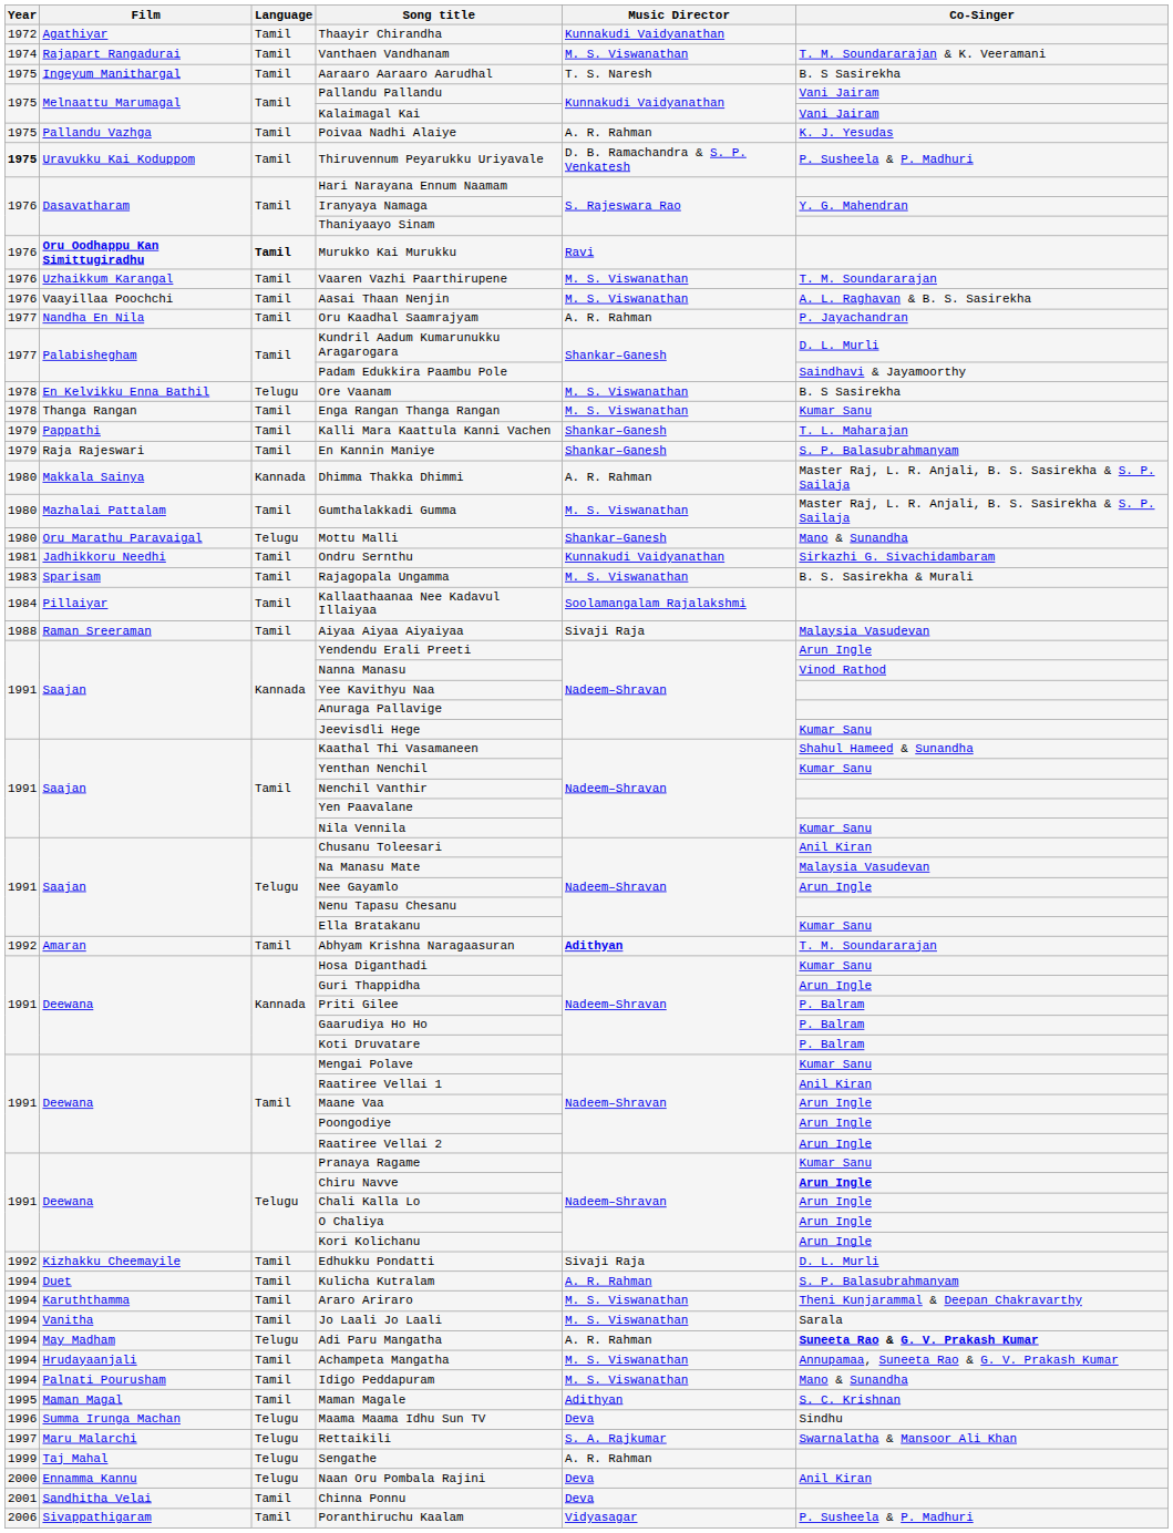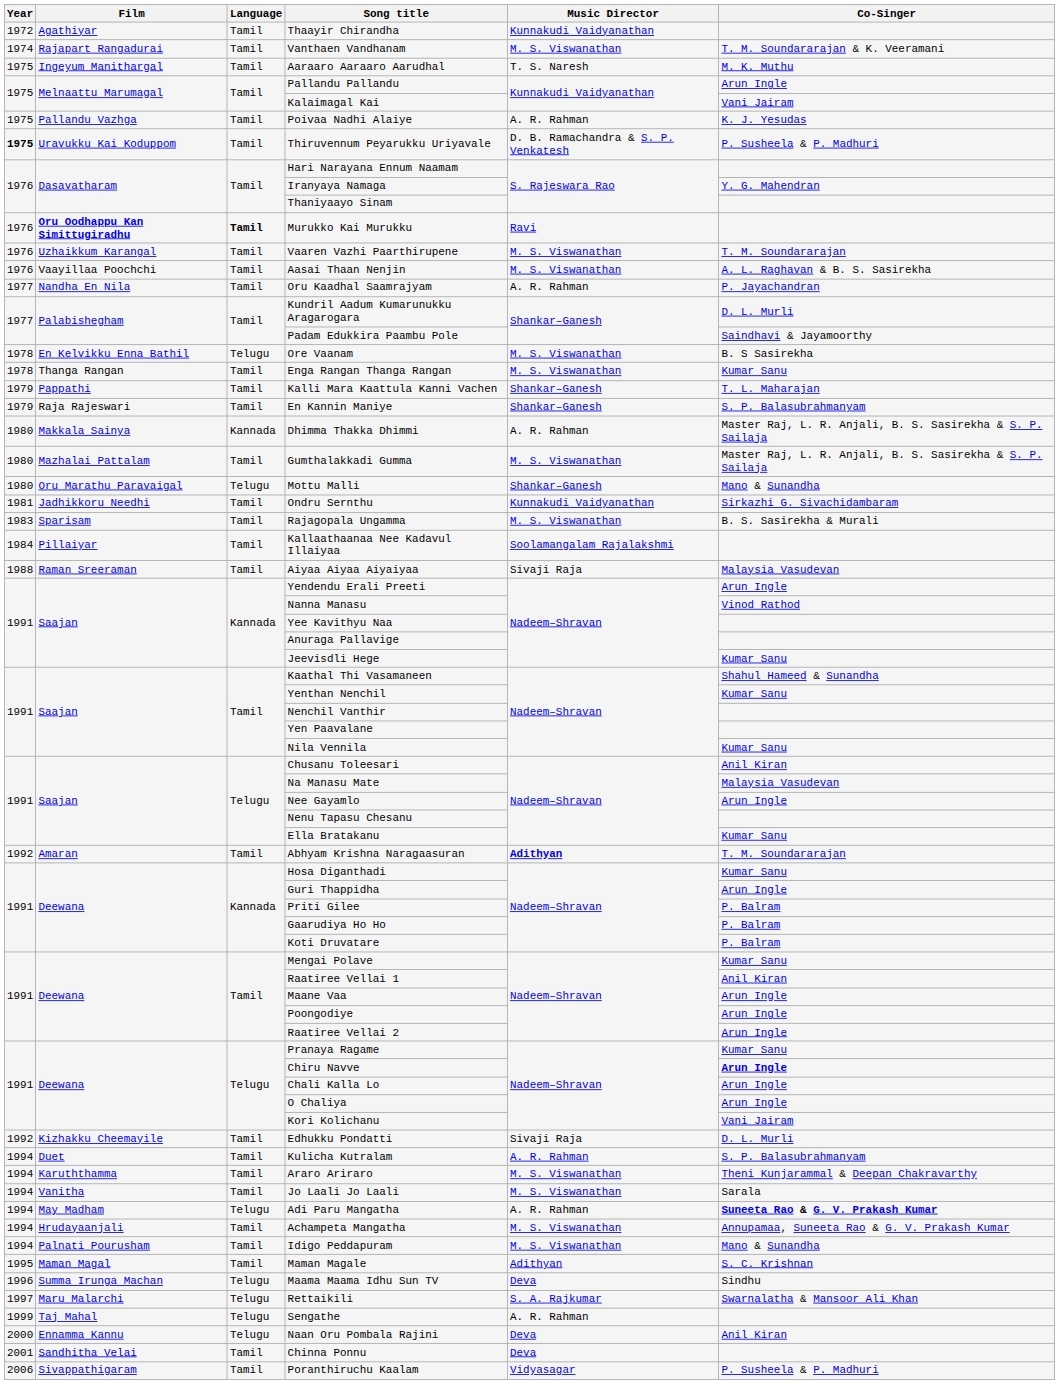 <table class="wikitable sortable" style="background:#f5f5f5;">
 <tr>
 <th>Year</th>
 <th>Film</th>
 <th>Language</th>
 <th>Song title</th>
 <th>Music Director</th>
 <th>Co-Singer</th>
 </tr>
 <tr>
 <td>1972</td>
 <td><a href='#'>Agathiyar</a></td>
 <td>Tamil</td>
 <td>Thaayir Chirandha</td>
 <td><a href='#'>Kunnakudi Vaidyanathan</a></td>
 <td></td>
 </tr>
 <tr>
 <td>1974</td>
 <td><a href='#'>Rajapart Rangadurai</a></td>
 <td>Tamil</td>
 <td>Vanthaen Vandhanam</td>
 <td><a href='#'>M. S. Viswanathan</a></td>
 <td><a href='#'>T. M. Soundararajan</a> & K. Veeramani</td>
 </tr>
 <tr>
 <td>1975</td>
 <td><a href='#'>Ingeyum Manithargal</a></td>
 <td>Tamil</td>
 <td>Aaraaro Aaraaro Aarudhal</td>
 <td>T. S. Naresh</td>
-<td>B. S Sasirekha</td>
+<td><a href='#'>M. K. Muthu</a></td>
 </tr>
 <tr>
 <td rowspan=2>1975</td>
 <td rowspan=2><a href='#'>Melnaattu Marumagal</a></td>
 <td rowspan=2>Tamil</td>
 <td>Pallandu Pallandu</td>
 <td rowspan=2><a href='#'>Kunnakudi Vaidyanathan</a></td>
-<td><a href='#'>Vani Jairam</a></td>
+<td><a href='#'>Arun Ingle</a></td>
 </tr>
 <tr>
 <td>Kalaimagal Kai</td>
 <td><a href='#'>Vani Jairam</a></td>
 </tr>
 <tr>
 <td>1975</td>
 <td><a href='#'>Pallandu Vazhga</a></td>
 <td>Tamil</td>
 <td>Poivaa Nadhi Alaiye</td>
 <td>A. R. Rahman</td>
 <td><a href='#'>K. J. Yesudas</a></td>
 </tr>
 <tr>
 <td><strong>1975</strong></td>
 <td><a href='#'>Uravukku Kai Koduppom</a></td>
 <td>Tamil</td>
 <td>Thiruvennum Peyarukku Uriyavale</td>
 <td>D. B. Ramachandra & <a href='#'>S. P. Venkatesh</a></td>
 <td><a href='#'>P. Susheela</a> & <a href='#'>P. Madhuri</a></td>
 </tr>
 <tr>
 <td rowspan=3>1976</td>
 <td rowspan=3><a href='#'>Dasavatharam</a></td>
 <td rowspan=3>Tamil</td>
 <td>Hari Narayana Ennum Naamam</td>
 <td rowspan=3><a href='#'>S. Rajeswara Rao</a></td>
 <td></td>
 </tr>
 <tr>
 <td>Iranyaya Namaga</td>
 <td><a href='#'>Y. G. Mahendran</a></td>
 </tr>
 <tr>
 <td>Thaniyaayo Sinam</td>
 <td></td>
 </tr>
 <tr>
 <td>1976</td>
 <td><strong><a href='#'>Oru Oodhappu Kan Simittugiradhu</a></strong></td>
 <td><strong>Tamil</strong></td>
 <td>Murukko Kai Murukku</td>
 <td><a href='#'>Ravi</a></td>
 <td></td>
 </tr>
 <tr>
 <td>1976</td>
 <td><a href='#'>Uzhaikkum Karangal</a></td>
 <td>Tamil</td>
 <td>Vaaren Vazhi Paarthirupene</td>
 <td><a href='#'>M. S. Viswanathan</a></td>
 <td><a href='#'>T. M. Soundararajan</a></td>
 </tr>
 <tr>
 <td>1976</td>
 <td>Vaayillaa Poochchi</td>
 <td>Tamil</td>
 <td>Aasai Thaan Nenjin</td>
 <td><a href='#'>M. S. Viswanathan</a></td>
 <td><a href='#'>A. L. Raghavan</a> & B. S. Sasirekha</td>
 </tr>
 <tr>
 <td>1977</td>
 <td><a href='#'>Nandha En Nila</a></td>
 <td>Tamil</td>
 <td>Oru Kaadhal Saamrajyam</td>
 <td>A. R. Rahman</td>
 <td><a href='#'>P. Jayachandran</a></td>
 </tr>
 <tr>
 <td rowspan=2>1977</td>
 <td rowspan=2><a href='#'>Palabishegham</a></td>
 <td rowspan=2>Tamil</td>
 <td>Kundril Aadum Kumarunukku Aragarogara</td>
 <td rowspan=2><a href='#'>Shankar–Ganesh</a></td>
 <td><a href='#'>D. L. Murli</a></td>
 </tr>
 <tr>
 <td>Padam Edukkira Paambu Pole</td>
 <td><a href='#'>Saindhavi</a> & Jayamoorthy</td>
 </tr>
 <tr>
 <td>1978</td>
 <td><a href='#'>En Kelvikku Enna Bathil</a></td>
 <td>Telugu</td>
 <td>Ore Vaanam</td>
 <td><a href='#'>M. S. Viswanathan</a></td>
 <td>B. S Sasirekha</td>
 </tr>
 <tr>
 <td>1978</td>
 <td>Thanga Rangan</td>
 <td>Tamil</td>
 <td>Enga Rangan Thanga Rangan</td>
 <td><a href='#'>M. S. Viswanathan</a></td>
 <td><a href='#'>Kumar Sanu</a></td>
 </tr>
 <tr>
 <td>1979</td>
 <td><a href='#'>Pappathi</a></td>
 <td>Tamil</td>
 <td>Kalli Mara Kaattula Kanni Vachen</td>
 <td><a href='#'>Shankar–Ganesh</a></td>
 <td><a href='#'>T. L. Maharajan</a></td>
 </tr>
 <tr>
 <td>1979</td>
 <td>Raja Rajeswari</td>
 <td>Tamil</td>
 <td>En Kannin Maniye</td>
 <td><a href='#'>Shankar–Ganesh</a></td>
 <td><a href='#'>S. P. Balasubrahmanyam</a></td>
 </tr>
 <tr>
 <td>1980</td>
 <td><a href='#'>Makkala Sainya</a></td>
 <td>Kannada</td>
 <td>Dhimma Thakka Dhimmi</td>
 <td>A. R. Rahman</td>
 <td>Master Raj, L. R. Anjali, B. S. Sasirekha & <a href='#'>S. P. Sailaja</a></td>
 </tr>
 <tr>
 <td>1980</td>
 <td><a href='#'>Mazhalai Pattalam</a></td>
 <td>Tamil</td>
 <td>Gumthalakkadi Gumma</td>
 <td><a href='#'>M. S. Viswanathan</a></td>
 <td>Master Raj, L. R. Anjali, B. S. Sasirekha & <a href='#'>S. P. Sailaja</a></td>
 </tr>
 <tr>
 <td>1980</td>
 <td><a href='#'>Oru Marathu Paravaigal</a></td>
 <td>Telugu</td>
 <td>Mottu Malli</td>
 <td><a href='#'>Shankar–Ganesh</a></td>
 <td><a href='#'>Mano</a> & <a href='#'>Sunandha</a></td>
 </tr>
 <tr>
 <td>1981</td>
 <td><a href='#'>Jadhikkoru Needhi</a></td>
 <td>Tamil</td>
 <td>Ondru Sernthu</td>
 <td><a href='#'>Kunnakudi Vaidyanathan</a></td>
 <td><a href='#'>Sirkazhi G. Sivachidambaram</a></td>
 </tr>
 <tr>
 <td>1983</td>
 <td><a href='#'>Sparisam</a></td>
 <td>Tamil</td>
 <td>Rajagopala Ungamma</td>
 <td><a href='#'>M. S. Viswanathan</a></td>
 <td>B. S. Sasirekha & Murali</td>
 </tr>
 <tr>
 <td>1984</td>
 <td><a href='#'>Pillaiyar</a></td>
 <td>Tamil</td>
 <td>Kallaathaanaa Nee Kadavul Illaiyaa</td>
 <td><a href='#'>Soolamangalam Rajalakshmi</a></td>
 <td></td>
 </tr>
 <tr>
 <td>1988</td>
 <td><a href='#'>Raman Sreeraman</a></td>
 <td>Tamil</td>
 <td>Aiyaa Aiyaa Aiyaiyaa</td>
 <td>Sivaji Raja</td>
 <td><a href='#'>Malaysia Vasudevan</a></td>
 </tr>
 <tr>
 <td rowspan=5>1991</td>
 <td rowspan=5><a href='#'>Saajan</a></td>
 <td rowspan=5>Kannada</td>
 <td>Yendendu Erali Preeti</td>
 <td rowspan=5><a href='#'>Nadeem–Shravan</a></td>
 <td><a href='#'>Arun Ingle</a></td>
 </tr>
 <tr>
 <td>Nanna Manasu</td>
 <td><a href='#'>Vinod Rathod</a></td>
 </tr>
 <tr>
 <td>Yee Kavithyu Naa</td>
 <td></td>
 </tr>
 <tr>
 <td>Anuraga Pallavige</td>
 <td></td>
 </tr>
 <tr>
 <td>Jeevisdli Hege</td>
 <td><a href='#'>Kumar Sanu</a></td>
 </tr>
 <tr>
 <td rowspan=5>1991</td>
 <td rowspan=5><a href='#'>Saajan</a></td>
 <td rowspan=5>Tamil</td>
 <td>Kaathal Thi Vasamaneen</td>
 <td rowspan=5><a href='#'>Nadeem–Shravan</a></td>
 <td><a href='#'>Shahul Hameed</a> & <a href='#'>Sunandha</a></td>
 </tr>
 <tr>
 <td>Yenthan Nenchil</td>
 <td><a href='#'>Kumar Sanu</a></td>
 </tr>
 <tr>
 <td>Nenchil Vanthir</td>
 <td></td>
 </tr>
 <tr>
 <td>Yen Paavalane</td>
 <td></td>
 </tr>
 <tr>
 <td>Nila Vennila</td>
 <td><a href='#'>Kumar Sanu</a></td>
 </tr>
 <tr>
 <td rowspan=5>1991</td>
 <td rowspan=5><a href='#'>Saajan</a></td>
 <td rowspan=5>Telugu</td>
 <td>Chusanu Toleesari</td>
 <td rowspan=5><a href='#'>Nadeem–Shravan</a></td>
 <td><a href='#'>Anil Kiran</a></td>
 </tr>
 <tr>
 <td>Na Manasu Mate</td>
 <td><a href='#'>Malaysia Vasudevan</a></td>
 </tr>
 <tr>
 <td>Nee Gayamlo</td>
 <td><a href='#'>Arun Ingle</a></td>
 </tr>
 <tr>
 <td>Nenu Tapasu Chesanu</td>
 <td></td>
 </tr>
 <tr>
 <td>Ella Bratakanu</td>
 <td><a href='#'>Kumar Sanu</a></td>
 </tr>
 <tr>
 <td>1992</td>
 <td><a href='#'>Amaran</a></td>
 <td>Tamil</td>
 <td>Abhyam Krishna Naragaasuran</td>
 <td><strong><a href='#'>Adithyan</a></strong></td>
 <td><a href='#'>T. M. Soundararajan</a></td>
 </tr>
 <tr>
 <td rowspan=5>1991</td>
 <td rowspan=5><a href='#'>Deewana</a></td>
 <td rowspan=5>Kannada</td>
 <td>Hosa Diganthadi</td>
 <td rowspan=5><a href='#'>Nadeem–Shravan</a></td>
 <td><a href='#'>Kumar Sanu</a></td>
 </tr>
 <tr>
 <td>Guri Thappidha</td>
 <td><a href='#'>Arun Ingle</a></td>
 </tr>
 <tr>
 <td>Priti Gilee</td>
 <td><a href='#'>P. Balram</a></td>
 </tr>
 <tr>
 <td>Gaarudiya Ho Ho</td>
 <td><a href='#'>P. Balram</a></td>
 </tr>
 <tr>
 <td>Koti Druvatare</td>
 <td><a href='#'>P. Balram</a></td>
 </tr>
 <tr>
 <td rowspan=5>1991</td>
 <td rowspan=5><a href='#'>Deewana</a></td>
 <td rowspan=5>Tamil</td>
 <td>Mengai Polave</td>
 <td rowspan=5><a href='#'>Nadeem–Shravan</a></td>
 <td><a href='#'>Kumar Sanu</a></td>
 </tr>
 <tr>
 <td>Raatiree Vellai 1</td>
 <td><a href='#'>Anil Kiran</a></td>
 </tr>
 <tr>
 <td>Maane Vaa</td>
 <td><a href='#'>Arun Ingle</a></td>
 </tr>
 <tr>
 <td>Poongodiye</td>
 <td><a href='#'>Arun Ingle</a></td>
 </tr>
 <tr>
 <td>Raatiree Vellai 2</td>
 <td><a href='#'>Arun Ingle</a></td>
 </tr>
 <tr>
 <td rowspan=5>1991</td>
 <td rowspan=5><a href='#'>Deewana</a></td>
 <td rowspan=5>Telugu</td>
 <td>Pranaya Ragame</td>
 <td rowspan=5><a href='#'>Nadeem–Shravan</a></td>
 <td><a href='#'>Kumar Sanu</a></td>
 </tr>
 <tr>
 <td>Chiru Navve</td>
 <td><strong><a href='#'>Arun Ingle</a></strong></td>
 </tr>
 <tr>
 <td>Chali Kalla Lo</td>
 <td><a href='#'>Arun Ingle</a></td>
 </tr>
 <tr>
 <td>O Chaliya</td>
 <td><a href='#'>Arun Ingle</a></td>
 </tr>
 <tr>
 <td>Kori Kolichanu</td>
-<td><a href='#'>Arun Ingle</a></td>
+<td><a href='#'>Vani Jairam</a></td>
 </tr>
 <tr>
 <td>1992</td>
 <td><a href='#'>Kizhakku Cheemayile</a></td>
 <td>Tamil</td>
 <td>Edhukku Pondatti</td>
 <td>Sivaji Raja</td>
 <td><a href='#'>D. L. Murli</a></td>
 </tr>
 <tr>
 <td>1994</td>
 <td><a href='#'>Duet</a></td>
 <td>Tamil</td>
 <td>Kulicha Kutralam</td>
 <td><a href='#'>A. R. Rahman</a></td>
 <td><a href='#'>S. P. Balasubrahmanyam</a></td>
 </tr>
 <tr>
 <td>1994</td>
 <td><a href='#'>Karuththamma</a></td>
 <td>Tamil</td>
 <td>Araro Ariraro</td>
 <td><a href='#'>M. S. Viswanathan</a></td>
 <td><a href='#'>Theni Kunjarammal</a> & <a href='#'>Deepan Chakravarthy</a></td>
 </tr>
 <tr>
 <td>1994</td>
 <td><a href='#'>Vanitha</a></td>
 <td>Tamil</td>
 <td>Jo Laali Jo Laali</td>
 <td><a href='#'>M. S. Viswanathan</a></td>
 <td>Sarala</td>
 </tr>
 <tr>
 <td>1994</td>
 <td><a href='#'>May Madham</a></td>
 <td>Telugu</td>
 <td>Adi Paru Mangatha</td>
 <td>A. R. Rahman</td>
 <td><strong><a href='#'>Suneeta Rao</a> & <a href='#'>G. V. Prakash Kumar</a></strong></td>
 </tr>
 <tr>
 <td>1994</td>
 <td><a href='#'>Hrudayaanjali</a></td>
 <td>Tamil</td>
 <td>Achampeta Mangatha</td>
 <td><a href='#'>M. S. Viswanathan</a></td>
 <td><a href='#'>Annupamaa</a>, <a href='#'>Suneeta Rao</a> & <a href='#'>G. V. Prakash Kumar</a></td>
 </tr>
 <tr>
 <td>1994</td>
 <td><a href='#'>Palnati Pourusham</a></td>
 <td>Tamil</td>
 <td>Idigo Peddapuram</td>
 <td><a href='#'>M. S. Viswanathan</a></td>
 <td><a href='#'>Mano</a> & <a href='#'>Sunandha</a></td>
 </tr>
 <tr>
 <td>1995</td>
 <td><a href='#'>Maman Magal</a></td>
 <td>Tamil</td>
 <td>Maman Magale</td>
 <td><a href='#'>Adithyan</a></td>
 <td><a href='#'>S. C. Krishnan</a></td>
 </tr>
 <tr>
 <td>1996</td>
 <td><a href='#'>Summa Irunga Machan</a></td>
 <td>Telugu</td>
 <td>Maama Maama Idhu Sun TV</td>
 <td><a href='#'>Deva</a></td>
 <td>Sindhu</td>
 </tr>
 <tr>
 <td>1997</td>
 <td><a href='#'>Maru Malarchi</a></td>
 <td>Telugu</td>
 <td>Rettaikili</td>
 <td><a href='#'>S. A. Rajkumar</a></td>
 <td><a href='#'>Swarnalatha</a> & <a href='#'>Mansoor Ali Khan</a></td>
 </tr>
 <tr>
 <td>1999</td>
 <td><a href='#'>Taj Mahal</a></td>
 <td>Telugu</td>
 <td>Sengathe</td>
 <td>A. R. Rahman</td>
 <td></td>
 </tr>
 <tr>
 <td>2000</td>
 <td><a href='#'>Ennamma Kannu</a></td>
 <td>Telugu</td>
 <td>Naan Oru Pombala Rajini</td>
 <td><a href='#'>Deva</a></td>
 <td><a href='#'>Anil Kiran</a></td>
 </tr>
 <tr>
 <td>2001</td>
 <td><a href='#'>Sandhitha Velai</a></td>
 <td>Tamil</td>
 <td>Chinna Ponnu</td>
 <td><a href='#'>Deva</a></td>
 <td></td>
 </tr>
 <tr>
 <td>2006</td>
 <td><a href='#'>Sivappathigaram</a></td>
 <td>Tamil</td>
 <td>Poranthiruchu Kaalam</td>
 <td><a href='#'>Vidyasagar</a></td>
 <td><a href='#'>P. Susheela</a> & <a href='#'>P. Madhuri</a></td>
 </tr>
 </table>
